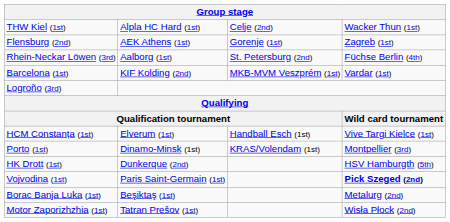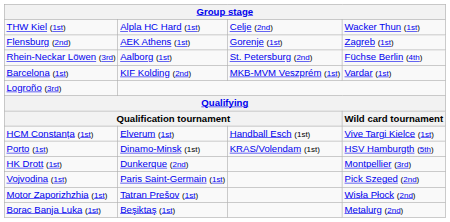 <table class="wikitable">
 <tr>
 <th colspan="4"><a href='#'>Group stage</a></th>
 </tr>
 <tr>
 <td> <a href='#'>THW Kiel</a> <small>(<a href='#'>1st</a>)</small></td>
 <td> <a href='#'>Alpla HC Hard</a> <small>(<a href='#'>1st</a>)</small></td>
 <td> <a href='#'>Celje</a> <small>(<a href='#'>2nd</a>)</small></td>
 <td> <a href='#'>Wacker Thun</a> <small>(<a href='#'>1st</a>)</small></td>
 </tr>
 <tr>
 <td> <a href='#'>Flensburg</a> <small>(<a href='#'>2nd</a>)</small></td>
 <td> <a href='#'>AEK Athens</a> <small>(<a href='#'>1st</a>)</small></td>
 <td> <a href='#'>Gorenje</a> <small>(<a href='#'>1st</a>)</small></td>
 <td> <a href='#'>Zagreb</a> <small>(<a href='#'>1st</a>)</small></td>
 </tr>
 <tr>
 <td> <a href='#'>Rhein-Neckar Löwen</a> <small>(<a href='#'>3rd</a>)</small></td>
 <td> <a href='#'>Aalborg</a> <small>(<a href='#'>1st</a>)</small></td>
 <td> <a href='#'>St. Petersburg</a> <small>(<a href='#'>2nd</a>)</small></td>
 <td> <a href='#'>Füchse Berlin</a> <small>(<a href='#'>4th</a>)</small></td>
 </tr>
 <tr>
 <td> <a href='#'>Barcelona</a> <small>(<a href='#'>1st</a>)</small></td>
 <td> <a href='#'>KIF Kolding</a> <small>(<a href='#'>2nd</a>)</small></td>
 <td> <a href='#'>MKB-MVM Veszprém</a> <small>(<a href='#'>1st</a>)</small></td>
 <td> <a href='#'>Vardar</a> <small>(<a href='#'>1st</a>)</small></td>
 </tr>
 <tr>
 <td> <a href='#'>Logroño</a> <small>(<a href='#'>3rd</a>)</small></td>
 </tr>
 <tr>
 <th colspan="4"><a href='#'>Qualifying</a></th>
 </tr>
 <tr>
 <th colspan="3">Qualification tournament</th>
 <th>Wild card tournament</th>
 </tr>
 <tr>
 <td> <a href='#'>HCM Constanța</a> <small>(<a href='#'>1st</a>)</small></td>
 <td> <a href='#'>Elverum</a> <small>(<a href='#'>1st</a>)</small></td>
 <td> <a href='#'>Handball Esch</a> <small>(1st)</small></td>
 <td> <a href='#'>Vive Targi Kielce</a> <small>(<a href='#'>1st</a>)</small></td>
 </tr>
 <tr>
 <td> <a href='#'>Porto</a> <small>(<a href='#'>1st</a>)</small></td>
 <td> <a href='#'>Dinamo-Minsk</a> <small>(1st)</small></td>
 <td> <a href='#'>KRAS/Volendam</a> <small>(1st)</small></td>
-<td> <a href='#'>Montpellier</a> <small>(<a href='#'>3rd</a>)</small></td>
+<td> <a href='#'>HSV Hamburgth</a> <small>(<a href='#'>5th</a>)</small></td>
 </tr>
 <tr>
 <td> <a href='#'>HK Drott</a> <small>(<a href='#'>1st</a>)</small></td>
 <td> <a href='#'>Dunkerque</a> <small>(<a href='#'>2nd</a>)</small></td>
 <td></td>
-<td> <a href='#'>HSV Hamburgth</a> <small>(<a href='#'>5th</a>)</small></td>
+<td> <a href='#'>Montpellier</a> <small>(<a href='#'>3rd</a>)</small></td>
 </tr>
 <tr>
 <td> <a href='#'>Vojvodina</a> <small>(<a href='#'>1st</a>)</small></td>
 <td> <a href='#'>Paris Saint-Germain</a> <small>(<a href='#'>1st</a>)</small></td>
 <td></td>
-<td><strong> <a href='#'>Pick Szeged</a> <small>(<a href='#'>2nd</a>)</small></strong></td>
+<td> <a href='#'>Pick Szeged</a> <small>(<a href='#'>2nd</a>)</small></td>
+</tr>
+<tr>
+<td> <a href='#'>Motor Zaporizhzhia</a> <small>(<a href='#'>1st</a>)</small></td>
+<td> <a href='#'>Tatran Prešov</a> <small>(<a href='#'>1st</a>)</small></td>
+<td></td>
+<td> <a href='#'>Wisła Płock</a> <small>(<a href='#'>2nd</a>)</small></td>
 </tr>
 <tr>
 <td> <a href='#'>Borac Banja Luka</a> <small>(<a href='#'>1st</a>)</small></td>
 <td> <a href='#'>Beşiktaş</a> <small>(<a href='#'>1st</a>)</small></td>
 <td></td>
 <td> <a href='#'>Metalurg</a> <small>(<a href='#'>2nd</a>)</small></td>
 </tr>
-<tr>
-<td> <a href='#'>Motor Zaporizhzhia</a> <small>(<a href='#'>1st</a>)</small></td>
-<td> <a href='#'>Tatran Prešov</a> <small>(<a href='#'>1st</a>)</small></td>
-<td></td>
-<td> <a href='#'>Wisła Płock</a> <small>(<a href='#'>2nd</a>)</small></td>
-</tr>
 </table>
